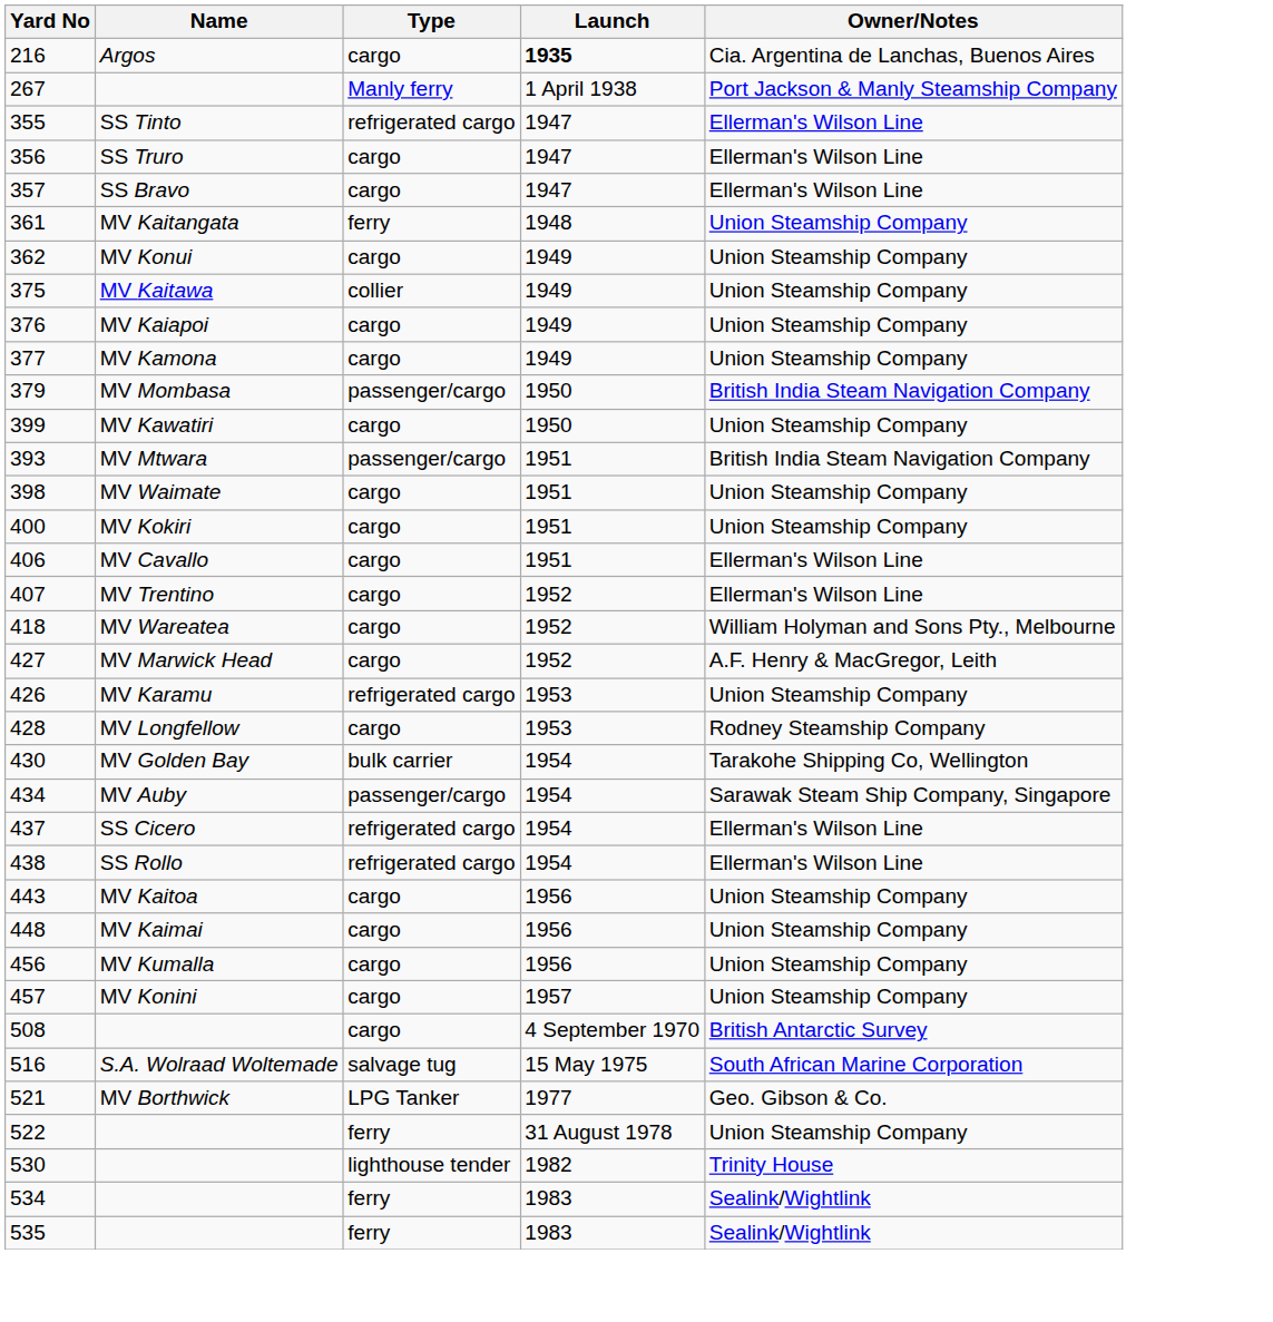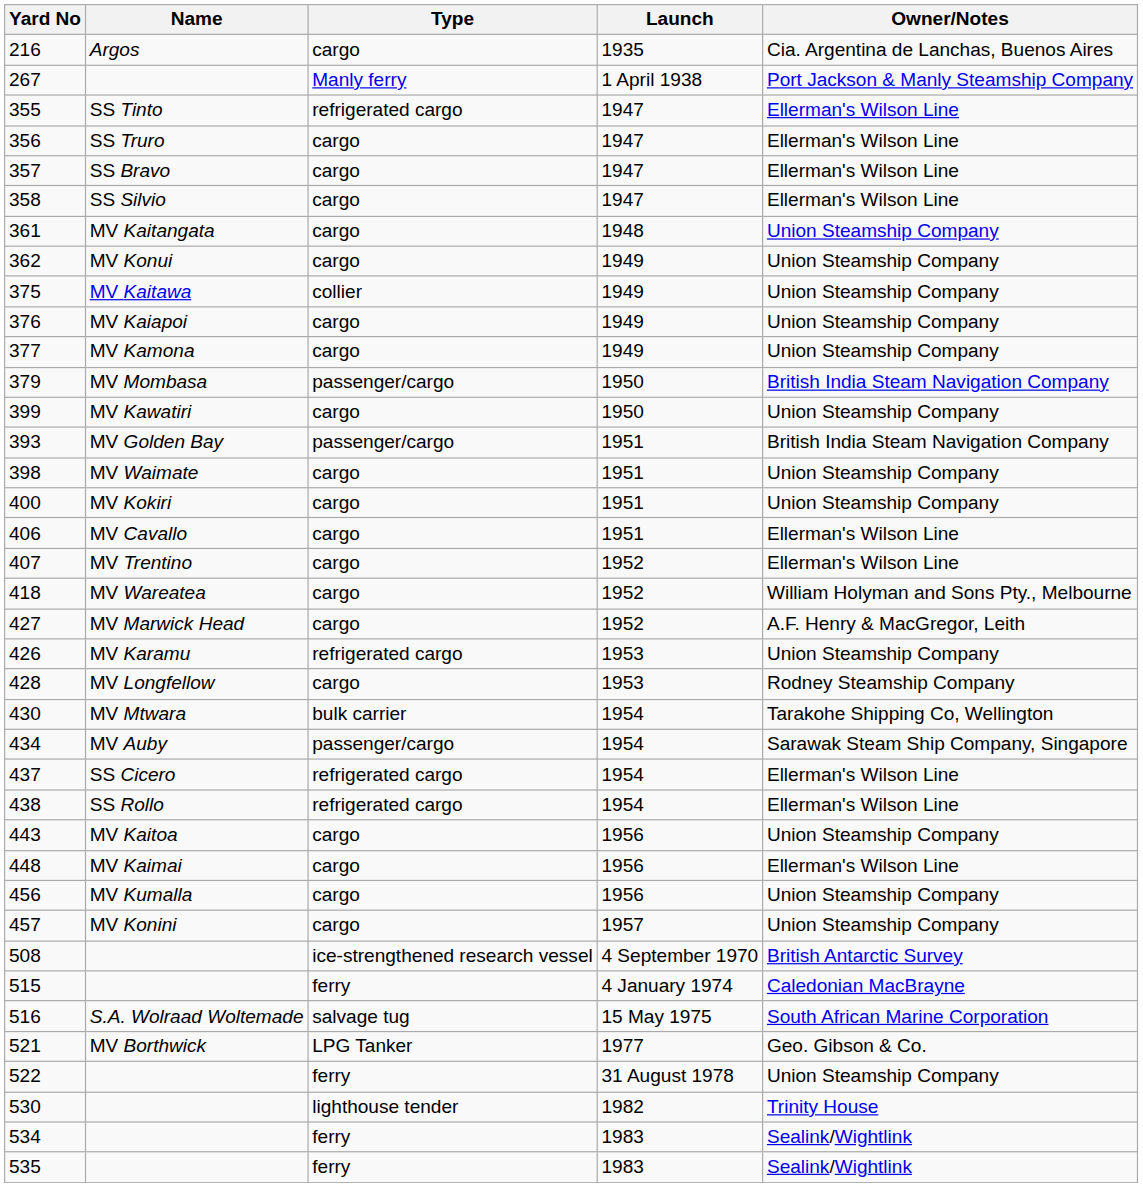 <table class="wikitable sortable">
 <tr>
 <th>Yard No</th>
 <th>Name</th>
 <th>Type</th>
 <th>Launch</th>
 <th>Owner/Notes</th>
 </tr>
 <tr>
 <td>216</td>
 <td><em>Argos</em></td>
 <td>cargo</td>
-<td><strong>1935</strong></td>
+<td>1935</td>
 <td>Cia. Argentina de Lanchas, Buenos Aires</td>
 </tr>
 <tr>
 <td>267</td>
 <td></td>
 <td><a href='#'>Manly ferry</a></td>
 <td>1 April 1938</td>
 <td><a href='#'>Port Jackson & Manly Steamship Company</a></td>
 </tr>
 <tr>
 <td>355</td>
 <td>SS <em>Tinto</em></td>
 <td>refrigerated cargo</td>
 <td>1947</td>
 <td><a href='#'>Ellerman's Wilson Line</a></td>
 </tr>
 <tr>
 <td>356</td>
 <td>SS <em>Truro</em></td>
 <td>cargo</td>
 <td>1947</td>
 <td>Ellerman's Wilson Line</td>
 </tr>
 <tr>
 <td>357</td>
 <td>SS <em>Bravo</em></td>
 <td>cargo</td>
 <td>1947</td>
 <td>Ellerman's Wilson Line</td>
 </tr>
 <tr>
+<td>358</td>
+<td>SS <em>Silvio</em></td>
+<td>cargo</td>
+<td>1947</td>
+<td>Ellerman's Wilson Line</td>
+</tr>
+<tr>
 <td>361</td>
 <td>MV <em>Kaitangata</em></td>
-<td>ferry</td>
+<td>cargo</td>
 <td>1948</td>
 <td><a href='#'>Union Steamship Company</a></td>
 </tr>
 <tr>
 <td>362</td>
 <td>MV <em>Konui</em></td>
 <td>cargo</td>
 <td>1949</td>
 <td>Union Steamship Company</td>
 </tr>
 <tr>
 <td>375</td>
 <td><a href='#'>MV <em>Kaitawa</em></a></td>
 <td>collier</td>
 <td>1949</td>
 <td>Union Steamship Company</td>
 </tr>
 <tr>
 <td>376</td>
 <td>MV <em>Kaiapoi</em></td>
 <td>cargo</td>
 <td>1949</td>
 <td>Union Steamship Company</td>
 </tr>
 <tr>
 <td>377</td>
 <td>MV <em>Kamona</em></td>
 <td>cargo</td>
 <td>1949</td>
 <td>Union Steamship Company</td>
 </tr>
 <tr>
 <td>379</td>
 <td>MV <em>Mombasa</em></td>
 <td>passenger/cargo</td>
 <td>1950</td>
 <td><a href='#'>British India Steam Navigation Company</a></td>
 </tr>
 <tr>
 <td>399</td>
 <td>MV <em>Kawatiri</em></td>
 <td>cargo</td>
 <td>1950</td>
 <td>Union Steamship Company</td>
 </tr>
 <tr>
 <td>393</td>
-<td>MV <em>Mtwara</em></td>
+<td>MV <em>Golden Bay</em></td>
 <td>passenger/cargo</td>
 <td>1951</td>
 <td>British India Steam Navigation Company</td>
 </tr>
 <tr>
 <td>398</td>
 <td>MV <em>Waimate</em></td>
 <td>cargo</td>
 <td>1951</td>
 <td>Union Steamship Company</td>
 </tr>
 <tr>
 <td>400</td>
 <td>MV <em>Kokiri</em></td>
 <td>cargo</td>
 <td>1951</td>
 <td>Union Steamship Company</td>
 </tr>
 <tr>
 <td>406</td>
 <td>MV <em>Cavallo</em></td>
 <td>cargo</td>
 <td>1951</td>
 <td>Ellerman's Wilson Line</td>
 </tr>
 <tr>
 <td>407</td>
 <td>MV <em>Trentino</em></td>
 <td>cargo</td>
 <td>1952</td>
 <td>Ellerman's Wilson Line</td>
 </tr>
 <tr>
 <td>418</td>
 <td>MV <em>Wareatea</em></td>
 <td>cargo</td>
 <td>1952</td>
 <td>William Holyman and Sons Pty., Melbourne</td>
 </tr>
 <tr>
 <td>427</td>
 <td>MV <em>Marwick Head</em></td>
 <td>cargo</td>
 <td>1952</td>
 <td>A.F. Henry & MacGregor, Leith</td>
 </tr>
 <tr>
 <td>426</td>
 <td>MV <em>Karamu</em></td>
 <td>refrigerated cargo</td>
 <td>1953</td>
 <td>Union Steamship Company</td>
 </tr>
 <tr>
 <td>428</td>
 <td>MV <em>Longfellow</em></td>
 <td>cargo</td>
 <td>1953</td>
 <td>Rodney Steamship Company</td>
 </tr>
 <tr>
 <td>430</td>
-<td>MV <em>Golden Bay</em></td>
+<td>MV <em>Mtwara</em></td>
 <td>bulk carrier</td>
 <td>1954</td>
 <td>Tarakohe Shipping Co, Wellington</td>
 </tr>
 <tr>
 <td>434</td>
 <td>MV <em>Auby</em></td>
 <td>passenger/cargo</td>
 <td>1954</td>
 <td>Sarawak Steam Ship Company, Singapore</td>
 </tr>
 <tr>
 <td>437</td>
 <td>SS <em>Cicero</em></td>
 <td>refrigerated cargo</td>
 <td>1954</td>
 <td>Ellerman's Wilson Line</td>
 </tr>
 <tr>
 <td>438</td>
 <td>SS <em>Rollo</em></td>
 <td>refrigerated cargo</td>
 <td>1954</td>
 <td>Ellerman's Wilson Line</td>
 </tr>
 <tr>
 <td>443</td>
 <td>MV <em>Kaitoa</em></td>
 <td>cargo</td>
 <td>1956</td>
 <td>Union Steamship Company</td>
 </tr>
 <tr>
 <td>448</td>
 <td>MV <em>Kaimai</em></td>
 <td>cargo</td>
 <td>1956</td>
-<td>Union Steamship Company</td>
+<td>Ellerman's Wilson Line</td>
 </tr>
 <tr>
 <td>456</td>
 <td>MV <em>Kumalla</em></td>
 <td>cargo</td>
 <td>1956</td>
 <td>Union Steamship Company</td>
 </tr>
 <tr>
 <td>457</td>
 <td>MV <em>Konini</em></td>
 <td>cargo</td>
 <td>1957</td>
 <td>Union Steamship Company</td>
 </tr>
 <tr>
 <td>508</td>
 <td></td>
-<td>cargo</td>
+<td>ice-strengthened research vessel</td>
 <td>4 September 1970</td>
 <td><a href='#'>British Antarctic Survey</a></td>
+</tr>
+<tr>
+<td>515</td>
+<td></td>
+<td>ferry</td>
+<td>4 January 1974</td>
+<td><a href='#'>Caledonian MacBrayne</a></td>
 </tr>
 <tr>
 <td>516</td>
 <td><em>S.A. Wolraad Woltemade</em></td>
 <td>salvage tug</td>
 <td>15 May 1975</td>
 <td><a href='#'>South African Marine Corporation</a></td>
 </tr>
 <tr>
 <td>521</td>
 <td>MV <em>Borthwick</em></td>
 <td>LPG Tanker</td>
 <td>1977</td>
 <td>Geo. Gibson & Co.</td>
 </tr>
 <tr>
 <td>522</td>
 <td></td>
 <td>ferry</td>
 <td>31 August 1978</td>
 <td>Union Steamship Company</td>
 </tr>
 <tr>
 <td>530</td>
 <td></td>
 <td>lighthouse tender</td>
 <td>1982</td>
 <td><a href='#'>Trinity House</a></td>
 </tr>
 <tr>
 <td>534</td>
 <td></td>
 <td>ferry</td>
 <td>1983</td>
 <td><a href='#'>Sealink</a>/<a href='#'>Wightlink</a></td>
 </tr>
 <tr>
 <td>535</td>
 <td></td>
 <td>ferry</td>
 <td>1983</td>
 <td><a href='#'>Sealink</a>/<a href='#'>Wightlink</a></td>
 </tr>
 </table>
